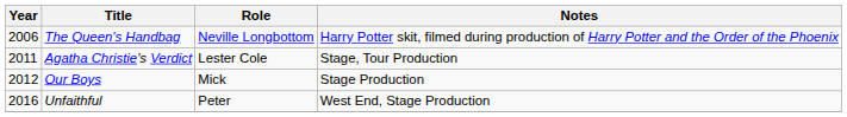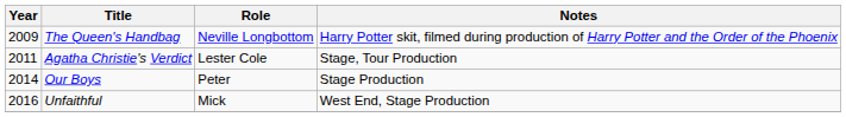 <table class="wikitable sortable">
 <tr>
 <th>Year</th>
 <th>Title</th>
 <th>Role</th>
 <th>Notes</th>
 </tr>
 <tr>
-<td>2006</td>
+<td>2009</td>
 <td><em><a href='#'>The Queen's Handbag</a></em></td>
 <td><a href='#'>Neville Longbottom</a></td>
 <td><a href='#'>Harry Potter</a> skit, filmed during production of <em><a href='#'>Harry Potter and the Order of the Phoenix</a></em></td>
 </tr>
 <tr>
 <td>2011</td>
 <td><em><a href='#'>Agatha Christie</a>'s <a href='#'>Verdict</a></em></td>
 <td>Lester Cole</td>
 <td>Stage, Tour Production</td>
 </tr>
 <tr>
-<td>2012</td>
+<td>2014</td>
 <td><em><a href='#'>Our Boys</a></em></td>
-<td>Mick</td>
+<td>Peter</td>
 <td>Stage Production</td>
 </tr>
 <tr>
 <td>2016</td>
 <td><em>Unfaithful</em></td>
-<td>Peter</td>
+<td>Mick</td>
 <td>West End, Stage Production</td>
 </tr>
 <tr>
 </tr>
 </table>
